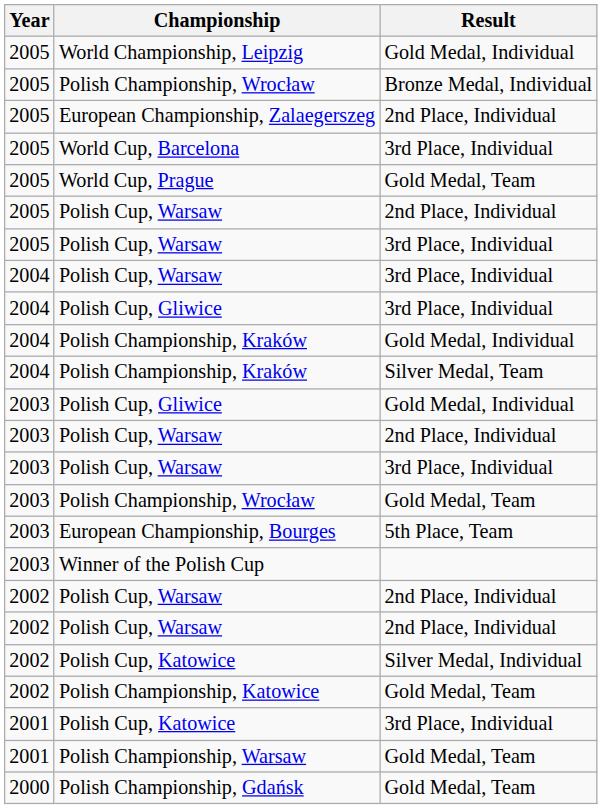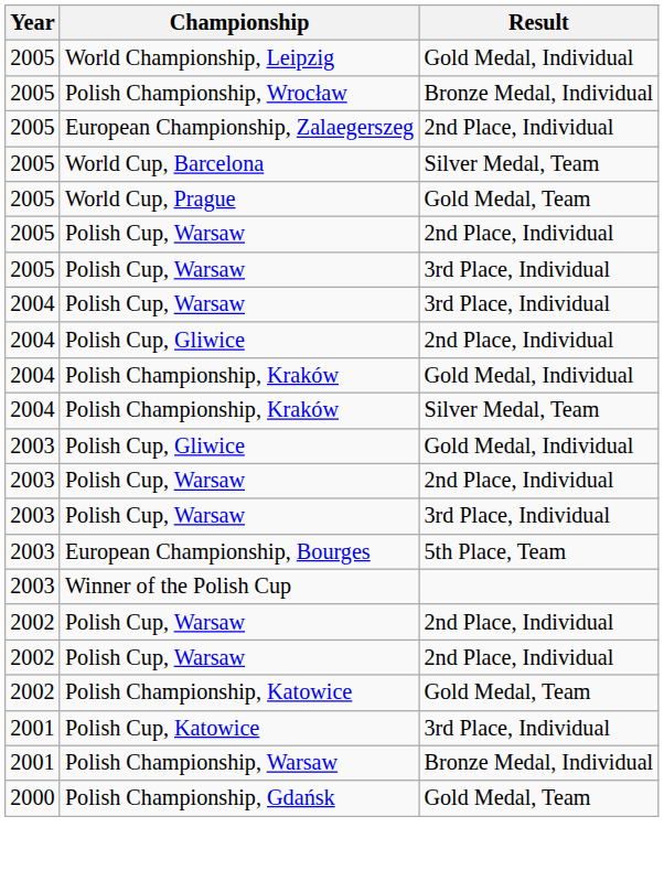 <table role="presentation" class="wikitable mw-collapsible mw-collapsed">
 <tr>
 <th>Year</th>
 <th>Championship</th>
 <th>Result</th>
 </tr>
 <tr>
 <td>2005</td>
 <td>World Championship, <a href='#'>Leipzig</a></td>
 <td>Gold Medal, Individual</td>
 </tr>
 <tr>
 <td>2005</td>
 <td>Polish Championship, <a href='#'>Wrocław</a></td>
 <td>Bronze Medal, Individual</td>
 </tr>
 <tr>
 <td>2005</td>
 <td>European Championship, <a href='#'>Zalaegerszeg</a></td>
 <td>2nd Place, Individual</td>
 </tr>
 <tr>
 <td>2005</td>
 <td>World Cup, <a href='#'>Barcelona</a></td>
-<td>3rd Place, Individual</td>
+<td>Silver Medal, Team</td>
 </tr>
 <tr>
 <td>2005</td>
 <td>World Cup, <a href='#'>Prague</a></td>
 <td>Gold Medal, Team</td>
 </tr>
 <tr>
 <td>2005</td>
 <td>Polish Cup, <a href='#'>Warsaw</a></td>
 <td>2nd Place, Individual</td>
 </tr>
 <tr>
 <td>2005</td>
 <td>Polish Cup, <a href='#'>Warsaw</a></td>
 <td>3rd Place, Individual</td>
 </tr>
 <tr>
 <td>2004</td>
 <td>Polish Cup, <a href='#'>Warsaw</a></td>
 <td>3rd Place, Individual</td>
 </tr>
 <tr>
 <td>2004</td>
 <td>Polish Cup, <a href='#'>Gliwice</a></td>
-<td>3rd Place, Individual</td>
+<td>2nd Place, Individual</td>
 </tr>
 <tr>
 <td>2004</td>
 <td>Polish Championship, <a href='#'>Kraków</a></td>
 <td>Gold Medal, Individual</td>
 </tr>
 <tr>
 <td>2004</td>
 <td>Polish Championship, <a href='#'>Kraków</a></td>
 <td>Silver Medal, Team</td>
 </tr>
 <tr>
 <td>2003</td>
 <td>Polish Cup, <a href='#'>Gliwice</a></td>
 <td>Gold Medal, Individual</td>
 </tr>
 <tr>
 <td>2003</td>
 <td>Polish Cup, <a href='#'>Warsaw</a></td>
 <td>2nd Place, Individual</td>
 </tr>
 <tr>
 <td>2003</td>
 <td>Polish Cup, <a href='#'>Warsaw</a></td>
 <td>3rd Place, Individual</td>
 </tr>
 <tr>
 <td>2003</td>
-<td>Polish Championship, <a href='#'>Wrocław</a></td>
-<td>Gold Medal, Team</td>
-</tr>
-<tr>
-<td>2003</td>
 <td>European Championship, <a href='#'>Bourges</a></td>
 <td>5th Place, Team</td>
 </tr>
 <tr>
 <td>2003</td>
 <td>Winner of the Polish Cup</td>
 <td></td>
 </tr>
 <tr>
 <td>2002</td>
 <td>Polish Cup, <a href='#'>Warsaw</a></td>
 <td>2nd Place, Individual</td>
 </tr>
 <tr>
 <td>2002</td>
 <td>Polish Cup, <a href='#'>Warsaw</a></td>
 <td>2nd Place, Individual</td>
 </tr>
 <tr>
 <td>2002</td>
-<td>Polish Cup, <a href='#'>Katowice</a></td>
-<td>Silver Medal, Individual</td>
-</tr>
-<tr>
-<td>2002</td>
 <td>Polish Championship, <a href='#'>Katowice</a></td>
 <td>Gold Medal, Team</td>
 </tr>
 <tr>
 <td>2001</td>
 <td>Polish Cup, <a href='#'>Katowice</a></td>
 <td>3rd Place, Individual</td>
 </tr>
 <tr>
 <td>2001</td>
 <td>Polish Championship, <a href='#'>Warsaw</a></td>
-<td>Gold Medal, Team</td>
+<td>Bronze Medal, Individual</td>
 </tr>
 <tr>
 <td>2000</td>
 <td>Polish Championship, <a href='#'>Gdańsk</a></td>
 <td>Gold Medal, Team</td>
 </tr>
 </table>
